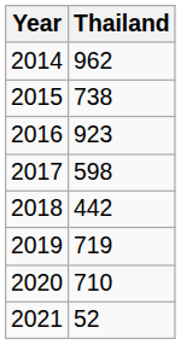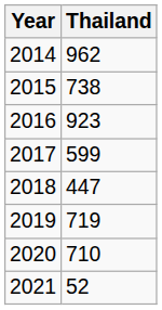 <table class=wikitable>
 <tr>
 <th>Year</th>
 <th>Thailand</th>
 </tr>
 <tr>
 <td>2014</td>
 <td>962</td>
 </tr>
 <tr>
 <td>2015</td>
 <td>738</td>
 </tr>
 <tr>
 <td>2016</td>
 <td>923</td>
 </tr>
 <tr>
 <td>2017</td>
-<td>598</td>
+<td>599</td>
 </tr>
 <tr>
 <td>2018</td>
-<td>442</td>
+<td>447</td>
 </tr>
 <tr>
 <td>2019</td>
 <td>719</td>
 </tr>
 <tr>
 <td>2020</td>
 <td>710</td>
 </tr>
 <tr>
 <td>2021</td>
 <td>52</td>
 </tr>
 </table>
